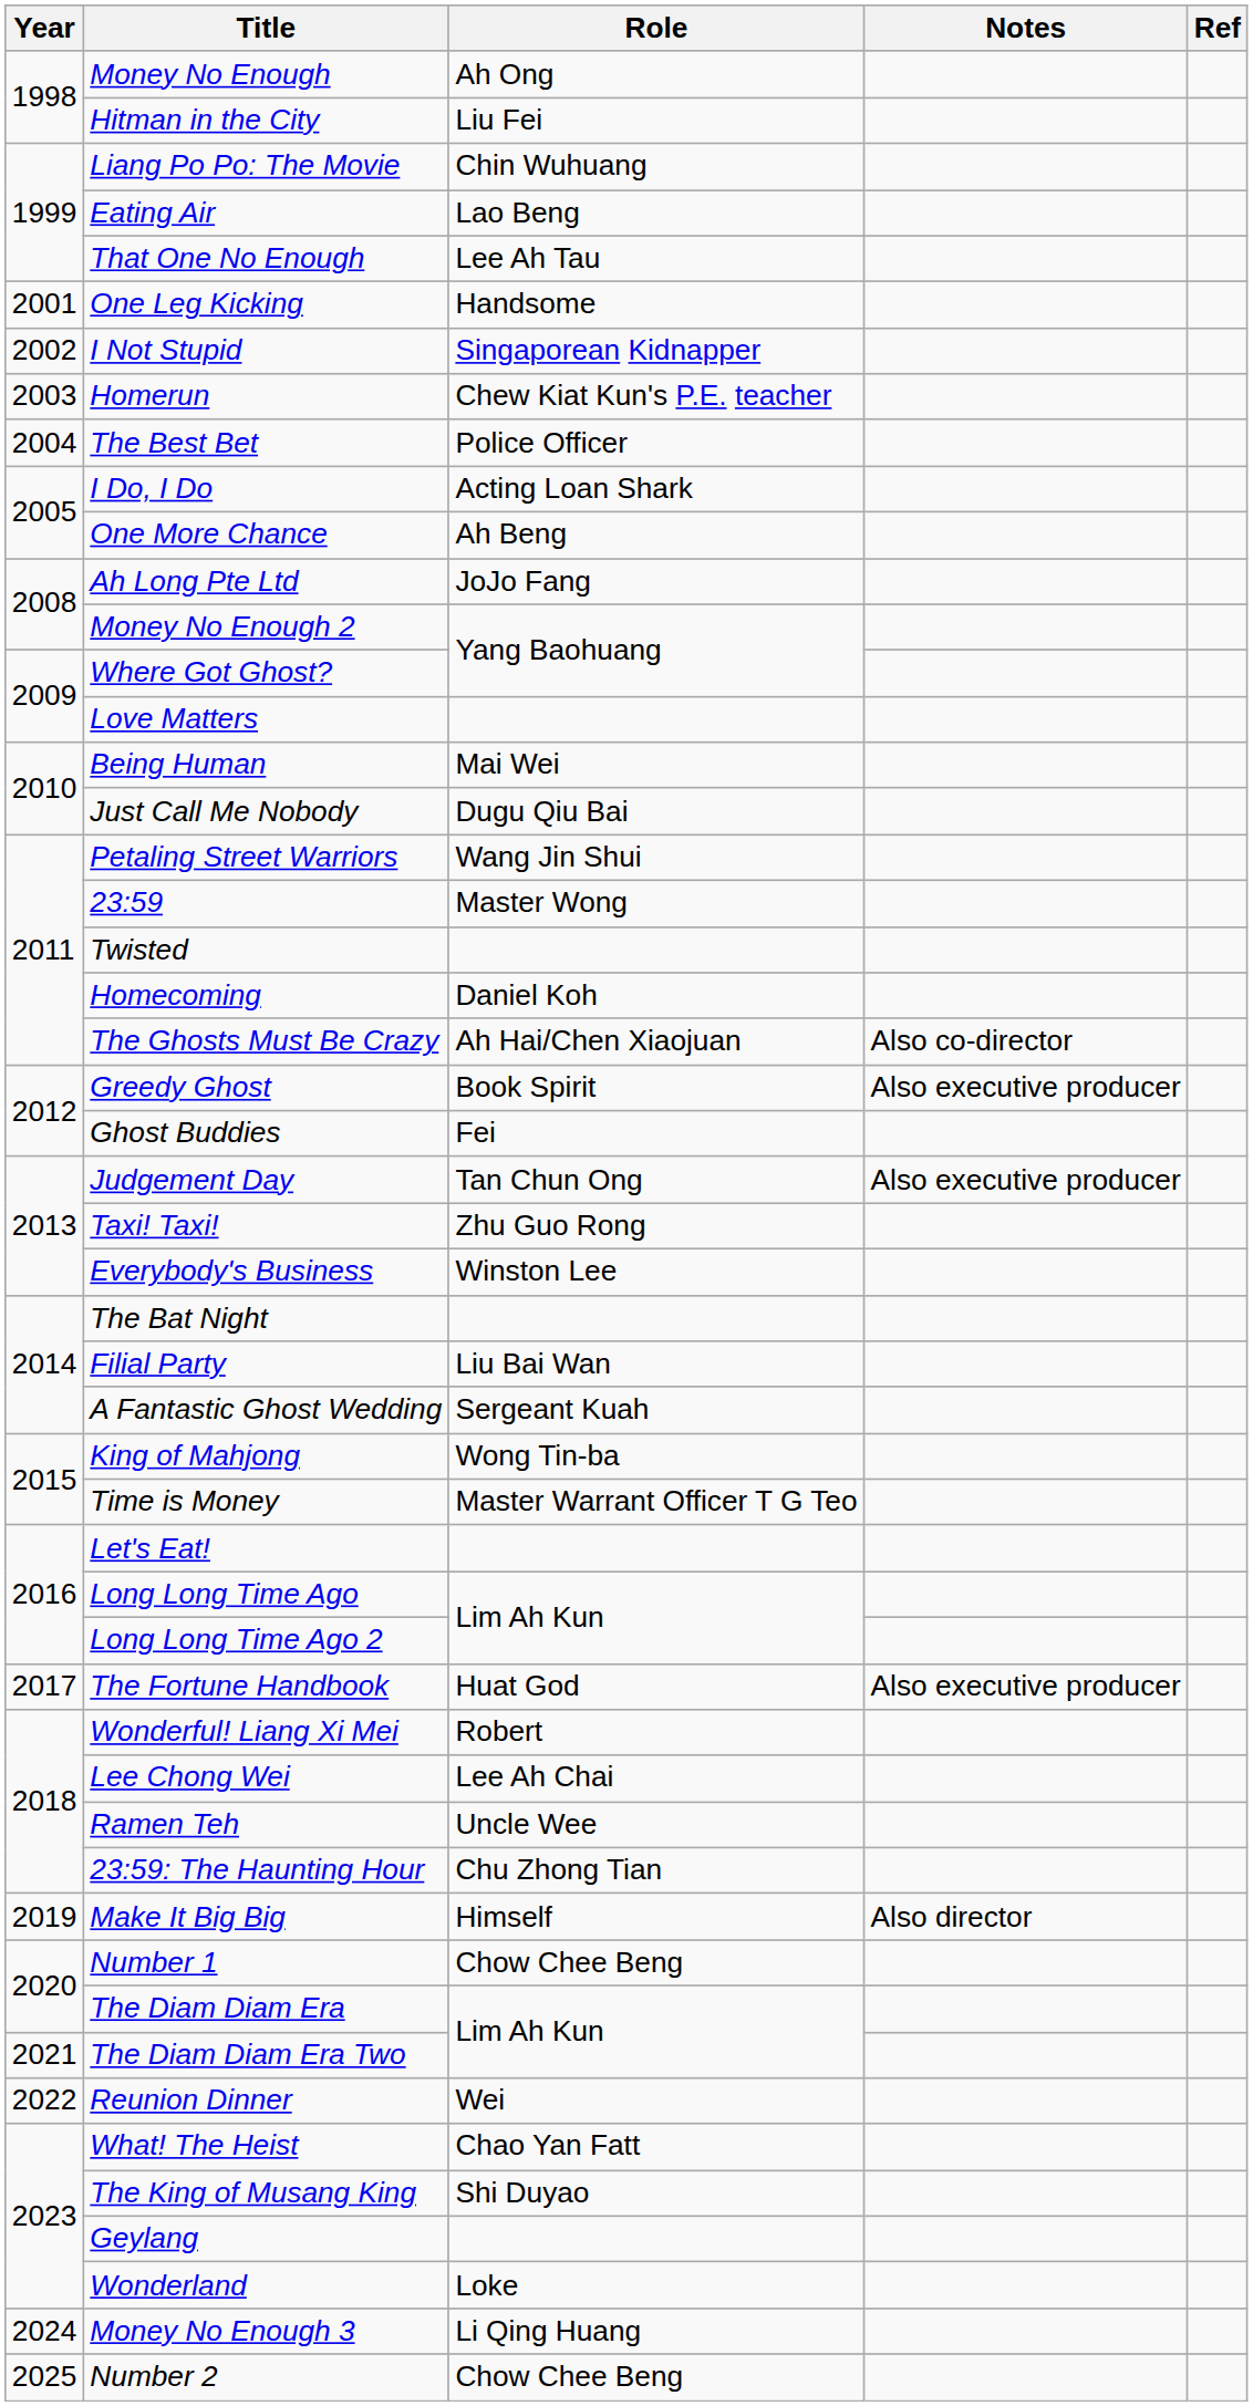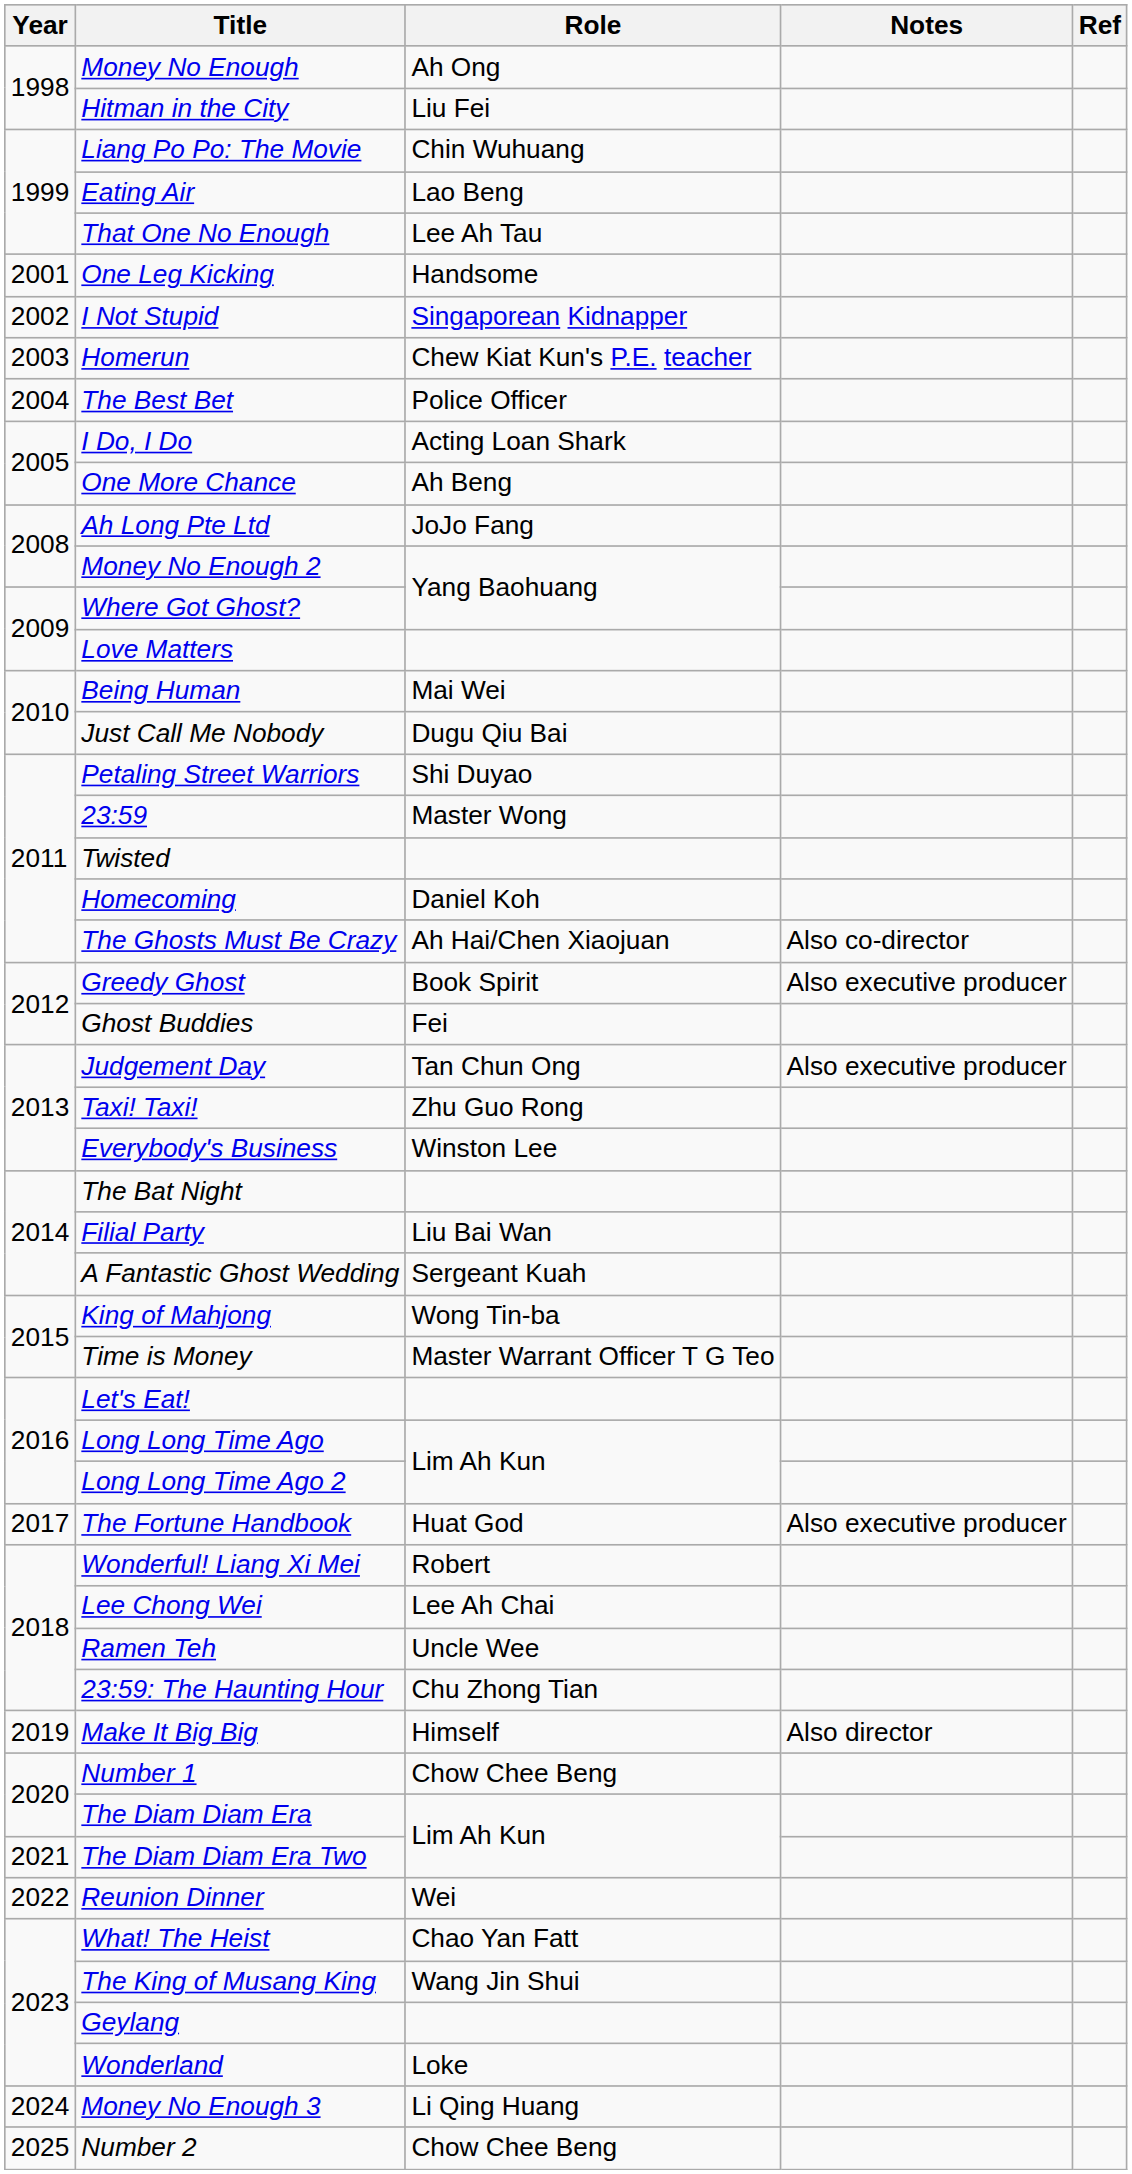 <table class="wikitable sortable">
 <tr>
 <th>Year</th>
 <th>Title</th>
 <th>Role</th>
 <th class="unsortable">Notes</th>
 <th class="unsortable">Ref</th>
 </tr>
 <tr>
 <td rowspan="2">1998</td>
 <td><em><a href='#'>Money No Enough</a></em></td>
 <td>Ah Ong</td>
 <td></td>
 <td></td>
 </tr>
 <tr>
 <td><em><a href='#'>Hitman in the City</a></em></td>
 <td>Liu Fei</td>
 <td></td>
 <td></td>
 </tr>
 <tr>
 <td rowspan="3">1999</td>
 <td><em><a href='#'>Liang Po Po: The Movie</a></em></td>
 <td>Chin Wuhuang</td>
 <td></td>
 <td></td>
 </tr>
 <tr>
 <td><em><a href='#'>Eating Air</a></em></td>
 <td>Lao Beng</td>
 <td></td>
 <td></td>
 </tr>
 <tr>
 <td><em><a href='#'>That One No Enough</a></em></td>
 <td>Lee Ah Tau</td>
 <td></td>
 <td></td>
 </tr>
 <tr>
 <td>2001</td>
 <td><em><a href='#'>One Leg Kicking</a></em></td>
 <td>Handsome</td>
 <td></td>
 <td></td>
 </tr>
 <tr>
 <td>2002</td>
 <td><em><a href='#'>I Not Stupid</a></em></td>
 <td><a href='#'>Singaporean</a> <a href='#'>Kidnapper</a></td>
 <td></td>
 <td></td>
 </tr>
 <tr>
 <td>2003</td>
 <td><em><a href='#'>Homerun</a></em></td>
 <td>Chew Kiat Kun's <a href='#'>P.E.</a> <a href='#'>teacher</a></td>
 <td></td>
 <td></td>
 </tr>
 <tr>
 <td>2004</td>
 <td><em><a href='#'>The Best Bet</a></em></td>
 <td>Police Officer</td>
 <td></td>
 <td></td>
 </tr>
 <tr>
 <td rowspan="2">2005</td>
 <td><em><a href='#'>I Do, I Do</a></em></td>
 <td>Acting Loan Shark</td>
 <td></td>
 <td></td>
 </tr>
 <tr>
 <td><em><a href='#'>One More Chance</a></em></td>
 <td>Ah Beng</td>
 <td></td>
 <td></td>
 </tr>
 <tr>
 <td rowspan="2">2008</td>
 <td><em><a href='#'>Ah Long Pte Ltd</a></em></td>
 <td>JoJo Fang</td>
 <td></td>
 <td></td>
 </tr>
 <tr>
 <td><em><a href='#'>Money No Enough 2</a></em></td>
 <td rowspan="2">Yang Baohuang</td>
 <td></td>
 <td></td>
 </tr>
 <tr>
 <td rowspan="2">2009</td>
 <td><em><a href='#'>Where Got Ghost?</a></em></td>
 <td></td>
 <td></td>
 </tr>
 <tr>
 <td><em><a href='#'>Love Matters</a></em></td>
 <td></td>
 <td></td>
 <td></td>
 </tr>
 <tr>
 <td rowspan="2">2010</td>
 <td><em><a href='#'>Being Human</a></em></td>
 <td>Mai Wei</td>
 <td></td>
 <td></td>
 </tr>
 <tr>
 <td><em>Just Call Me Nobody</em></td>
 <td>Dugu Qiu Bai</td>
 <td></td>
 <td></td>
 </tr>
 <tr>
 <td rowspan="5">2011</td>
 <td><em><a href='#'>Petaling Street Warriors</a></em></td>
-<td>Wang Jin Shui</td>
+<td>Shi Duyao</td>
 <td></td>
 <td></td>
 </tr>
 <tr>
 <td><em><a href='#'>23:59</a></em></td>
 <td>Master Wong</td>
 <td></td>
 <td></td>
 </tr>
 <tr>
 <td><em>Twisted</em></td>
 <td></td>
 <td></td>
 <td></td>
 </tr>
 <tr>
 <td><em><a href='#'>Homecoming</a></em></td>
 <td>Daniel Koh</td>
 <td></td>
 <td></td>
 </tr>
 <tr>
 <td><em><a href='#'>The Ghosts Must Be Crazy</a></em></td>
 <td>Ah Hai/Chen Xiaojuan</td>
 <td>Also co-director</td>
 <td></td>
 </tr>
 <tr>
 <td rowspan="2">2012</td>
 <td><em><a href='#'>Greedy Ghost</a></em></td>
 <td>Book Spirit</td>
 <td>Also executive producer</td>
 <td></td>
 </tr>
 <tr>
 <td><em>Ghost Buddies</em></td>
 <td>Fei</td>
 <td></td>
 <td></td>
 </tr>
 <tr>
 <td rowspan="3">2013</td>
 <td><em><a href='#'>Judgement Day</a></em></td>
 <td>Tan Chun Ong</td>
 <td>Also executive producer</td>
 <td></td>
 </tr>
 <tr>
 <td><em><a href='#'>Taxi! Taxi!</a></em></td>
 <td>Zhu Guo Rong</td>
 <td></td>
 <td></td>
 </tr>
 <tr>
 <td><em><a href='#'>Everybody's Business</a></em></td>
 <td>Winston Lee</td>
 <td></td>
 <td></td>
 </tr>
 <tr>
 <td rowspan="3">2014</td>
 <td><em>The Bat Night</em></td>
 <td></td>
 <td></td>
 <td></td>
 </tr>
 <tr>
 <td><em><a href='#'>Filial Party</a></em></td>
 <td>Liu Bai Wan</td>
 <td></td>
 <td></td>
 </tr>
 <tr>
 <td><em>A Fantastic Ghost Wedding</em></td>
 <td>Sergeant Kuah</td>
 <td></td>
 <td></td>
 </tr>
 <tr>
 <td rowspan="2">2015</td>
 <td><em><a href='#'>King of Mahjong</a></em></td>
 <td>Wong Tin-ba</td>
 <td></td>
 <td></td>
 </tr>
 <tr>
 <td><em>Time is Money</em></td>
 <td>Master Warrant Officer T G Teo</td>
 <td></td>
 <td></td>
 </tr>
 <tr>
 <td rowspan="3">2016</td>
 <td><em><a href='#'>Let's Eat!</a></em></td>
 <td></td>
 <td></td>
 <td></td>
 </tr>
 <tr>
 <td><em><a href='#'>Long Long Time Ago</a></em></td>
 <td rowspan="2">Lim Ah Kun</td>
 <td></td>
 <td></td>
 </tr>
 <tr>
 <td><em><a href='#'>Long Long Time Ago 2</a></em></td>
 <td></td>
 <td></td>
 </tr>
 <tr>
 <td>2017</td>
 <td><em><a href='#'>The Fortune Handbook</a></em></td>
 <td>Huat God</td>
 <td>Also executive producer</td>
 <td></td>
 </tr>
 <tr>
 <td rowspan="4">2018</td>
 <td><em><a href='#'>Wonderful! Liang Xi Mei</a></em></td>
 <td>Robert</td>
 <td></td>
 <td></td>
 </tr>
 <tr>
 <td><em><a href='#'>Lee Chong Wei</a></em></td>
 <td>Lee Ah Chai</td>
 <td></td>
 <td></td>
 </tr>
 <tr>
 <td><em><a href='#'>Ramen Teh</a></em></td>
 <td>Uncle Wee</td>
 <td></td>
 <td></td>
 </tr>
 <tr>
 <td><em><a href='#'>23:59: The Haunting Hour</a></em></td>
 <td>Chu Zhong Tian</td>
 <td></td>
 <td></td>
 </tr>
 <tr>
 <td>2019</td>
 <td><em><a href='#'>Make It Big Big</a> </em></td>
 <td>Himself</td>
 <td>Also director</td>
 <td></td>
 </tr>
 <tr>
 <td rowspan="2">2020</td>
 <td><em><a href='#'>Number 1</a></em></td>
 <td>Chow Chee Beng</td>
 <td></td>
 <td></td>
 </tr>
 <tr>
 <td><em><a href='#'>The Diam Diam Era</a></em></td>
 <td rowspan="2">Lim Ah Kun</td>
 <td></td>
 <td></td>
 </tr>
 <tr>
 <td>2021</td>
 <td><em><a href='#'>The Diam Diam Era Two</a></em></td>
 <td></td>
 <td></td>
 </tr>
 <tr>
 <td>2022</td>
 <td><em><a href='#'>Reunion Dinner</a></em></td>
 <td>Wei</td>
 <td></td>
 <td></td>
 </tr>
 <tr>
 <td rowspan="4">2023</td>
 <td><em><a href='#'>What! The Heist</a></em></td>
 <td>Chao Yan Fatt</td>
 <td></td>
 <td></td>
 </tr>
 <tr>
 <td><em><a href='#'>The King of Musang King</a></em></td>
-<td>Shi Duyao</td>
+<td>Wang Jin Shui</td>
 <td></td>
 <td></td>
 </tr>
 <tr>
 <td><em><a href='#'>Geylang</a></em></td>
 <td></td>
 <td></td>
 <td></td>
 </tr>
 <tr>
 <td><em><a href='#'>Wonderland</a></em></td>
 <td>Loke</td>
 <td></td>
 <td></td>
 </tr>
 <tr>
 <td rowspan="1">2024</td>
 <td><em><a href='#'>Money No Enough 3</a></em></td>
 <td>Li Qing Huang</td>
 <td></td>
 <td></td>
 </tr>
 <tr>
 <td rowspan="1">2025</td>
 <td><em>Number 2</em></td>
 <td>Chow Chee Beng</td>
 <td></td>
 <td></td>
 </tr>
 </table>
